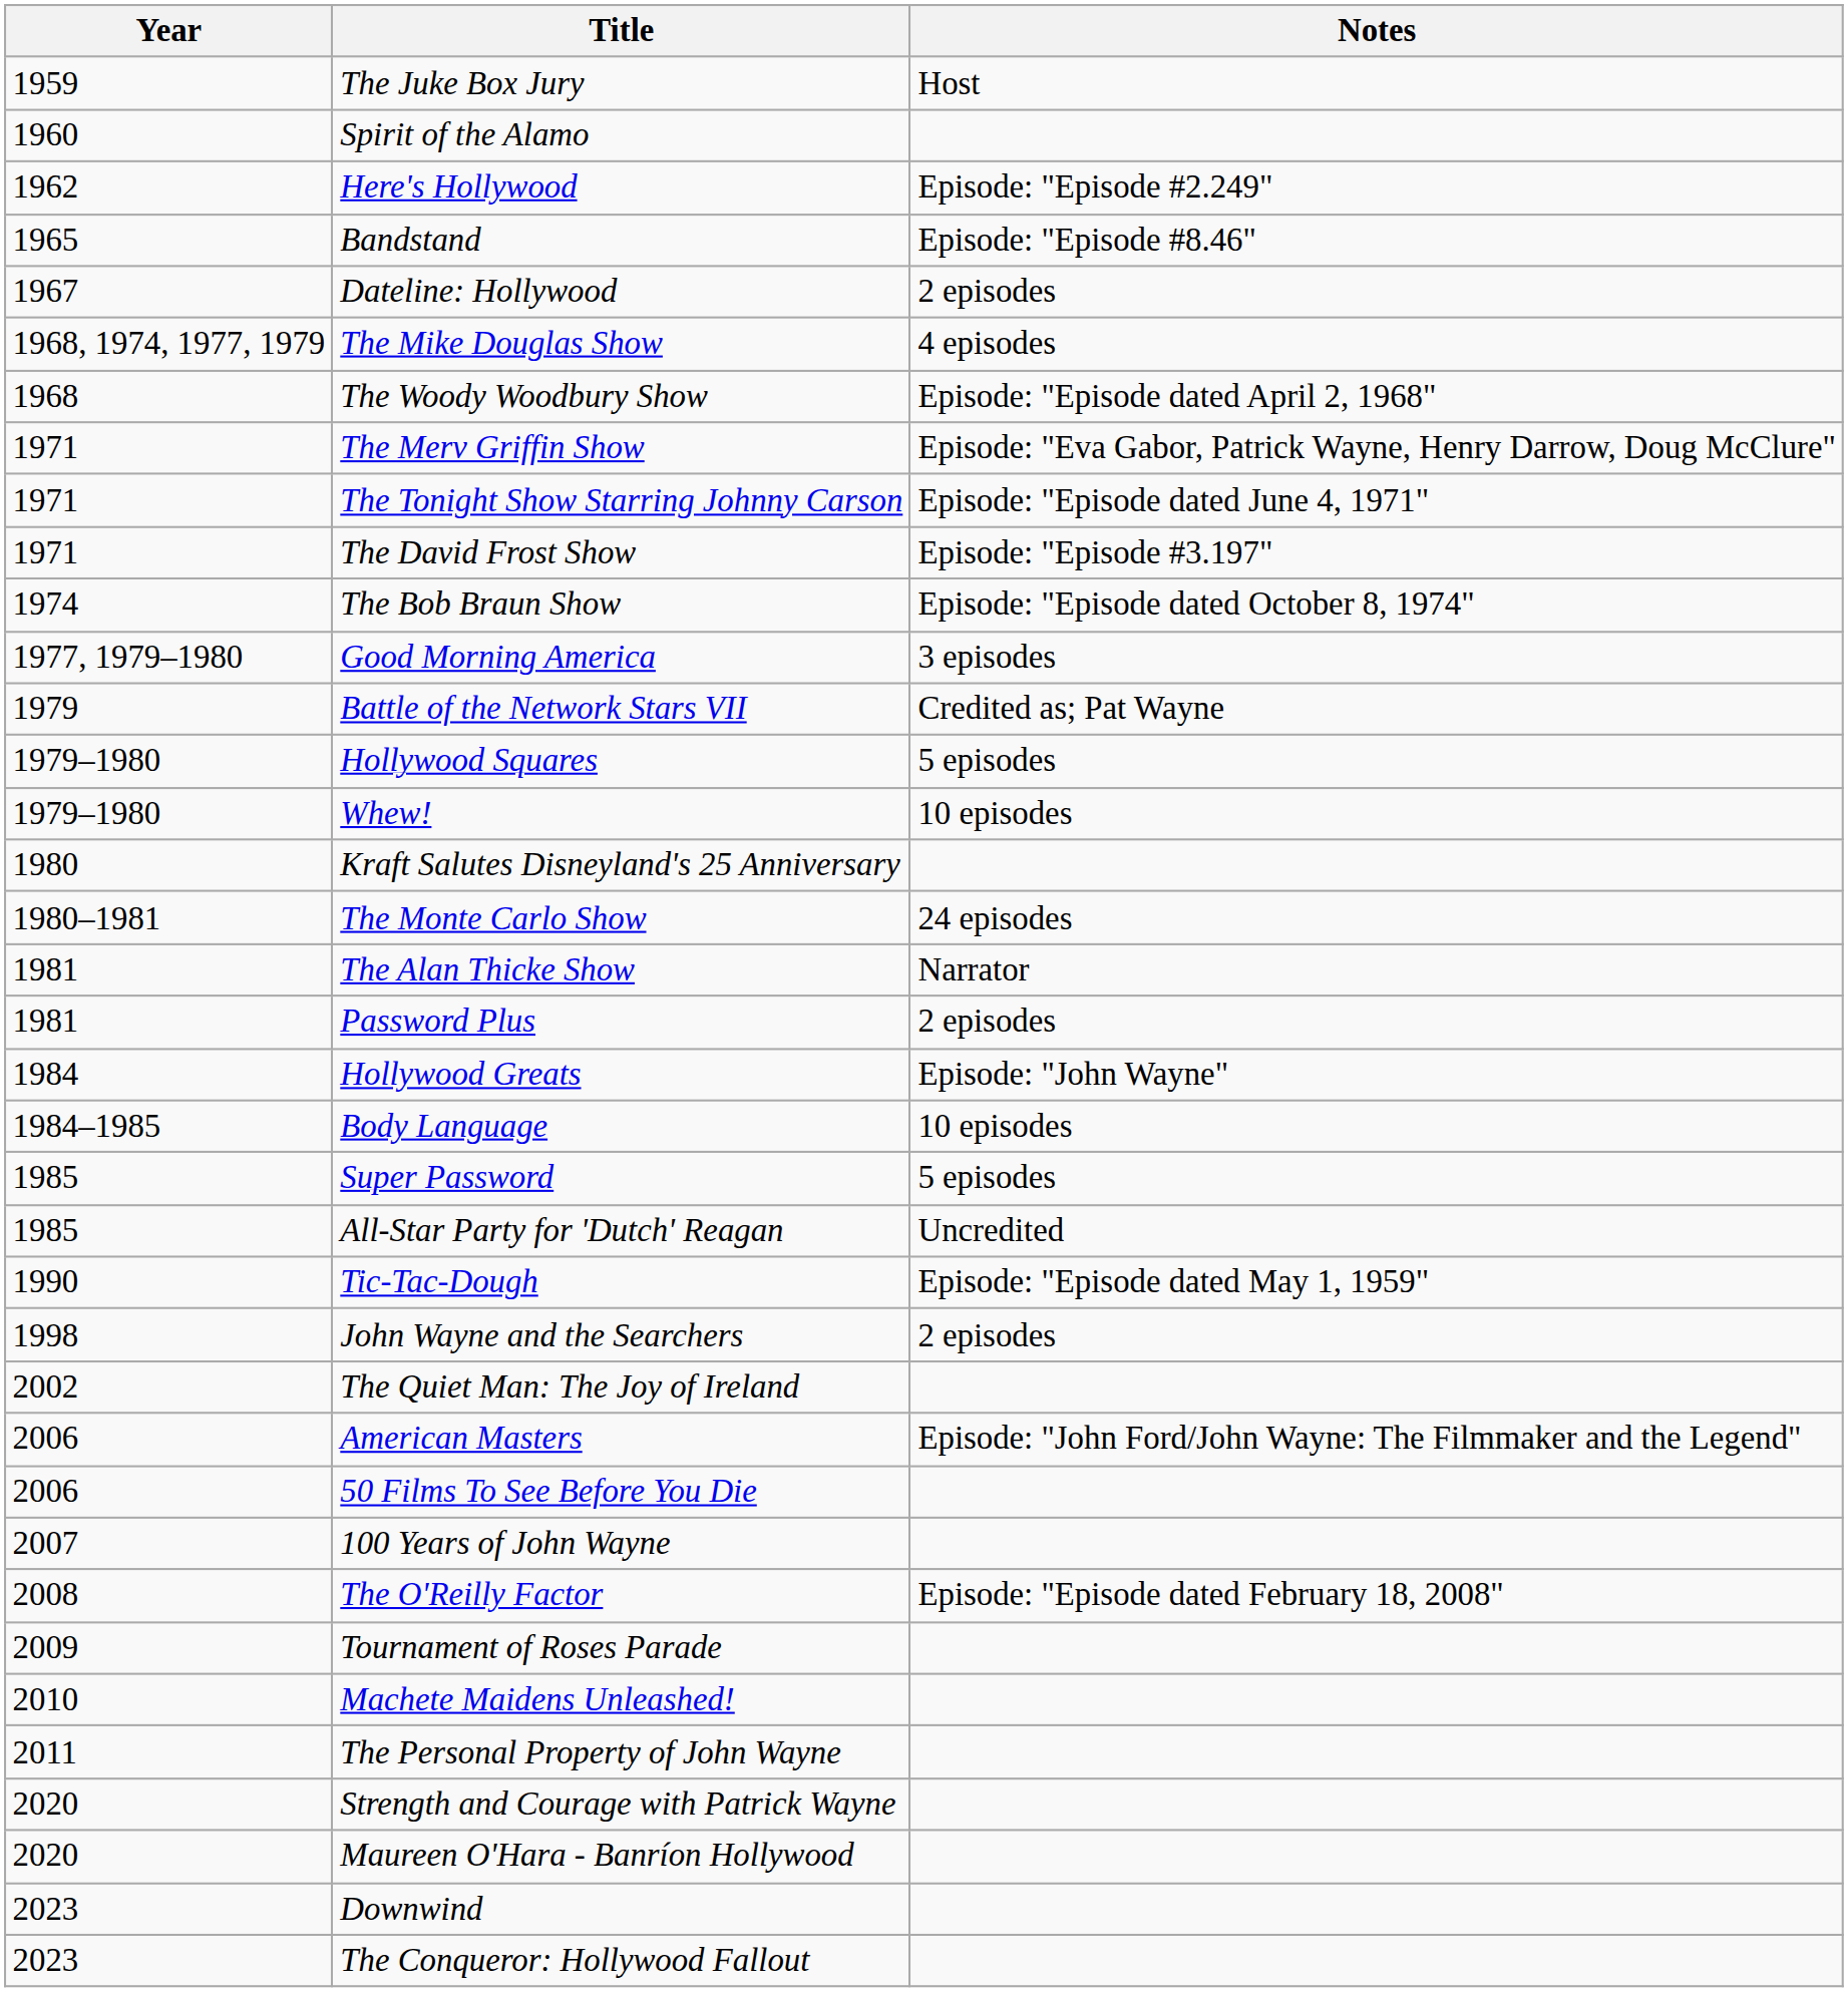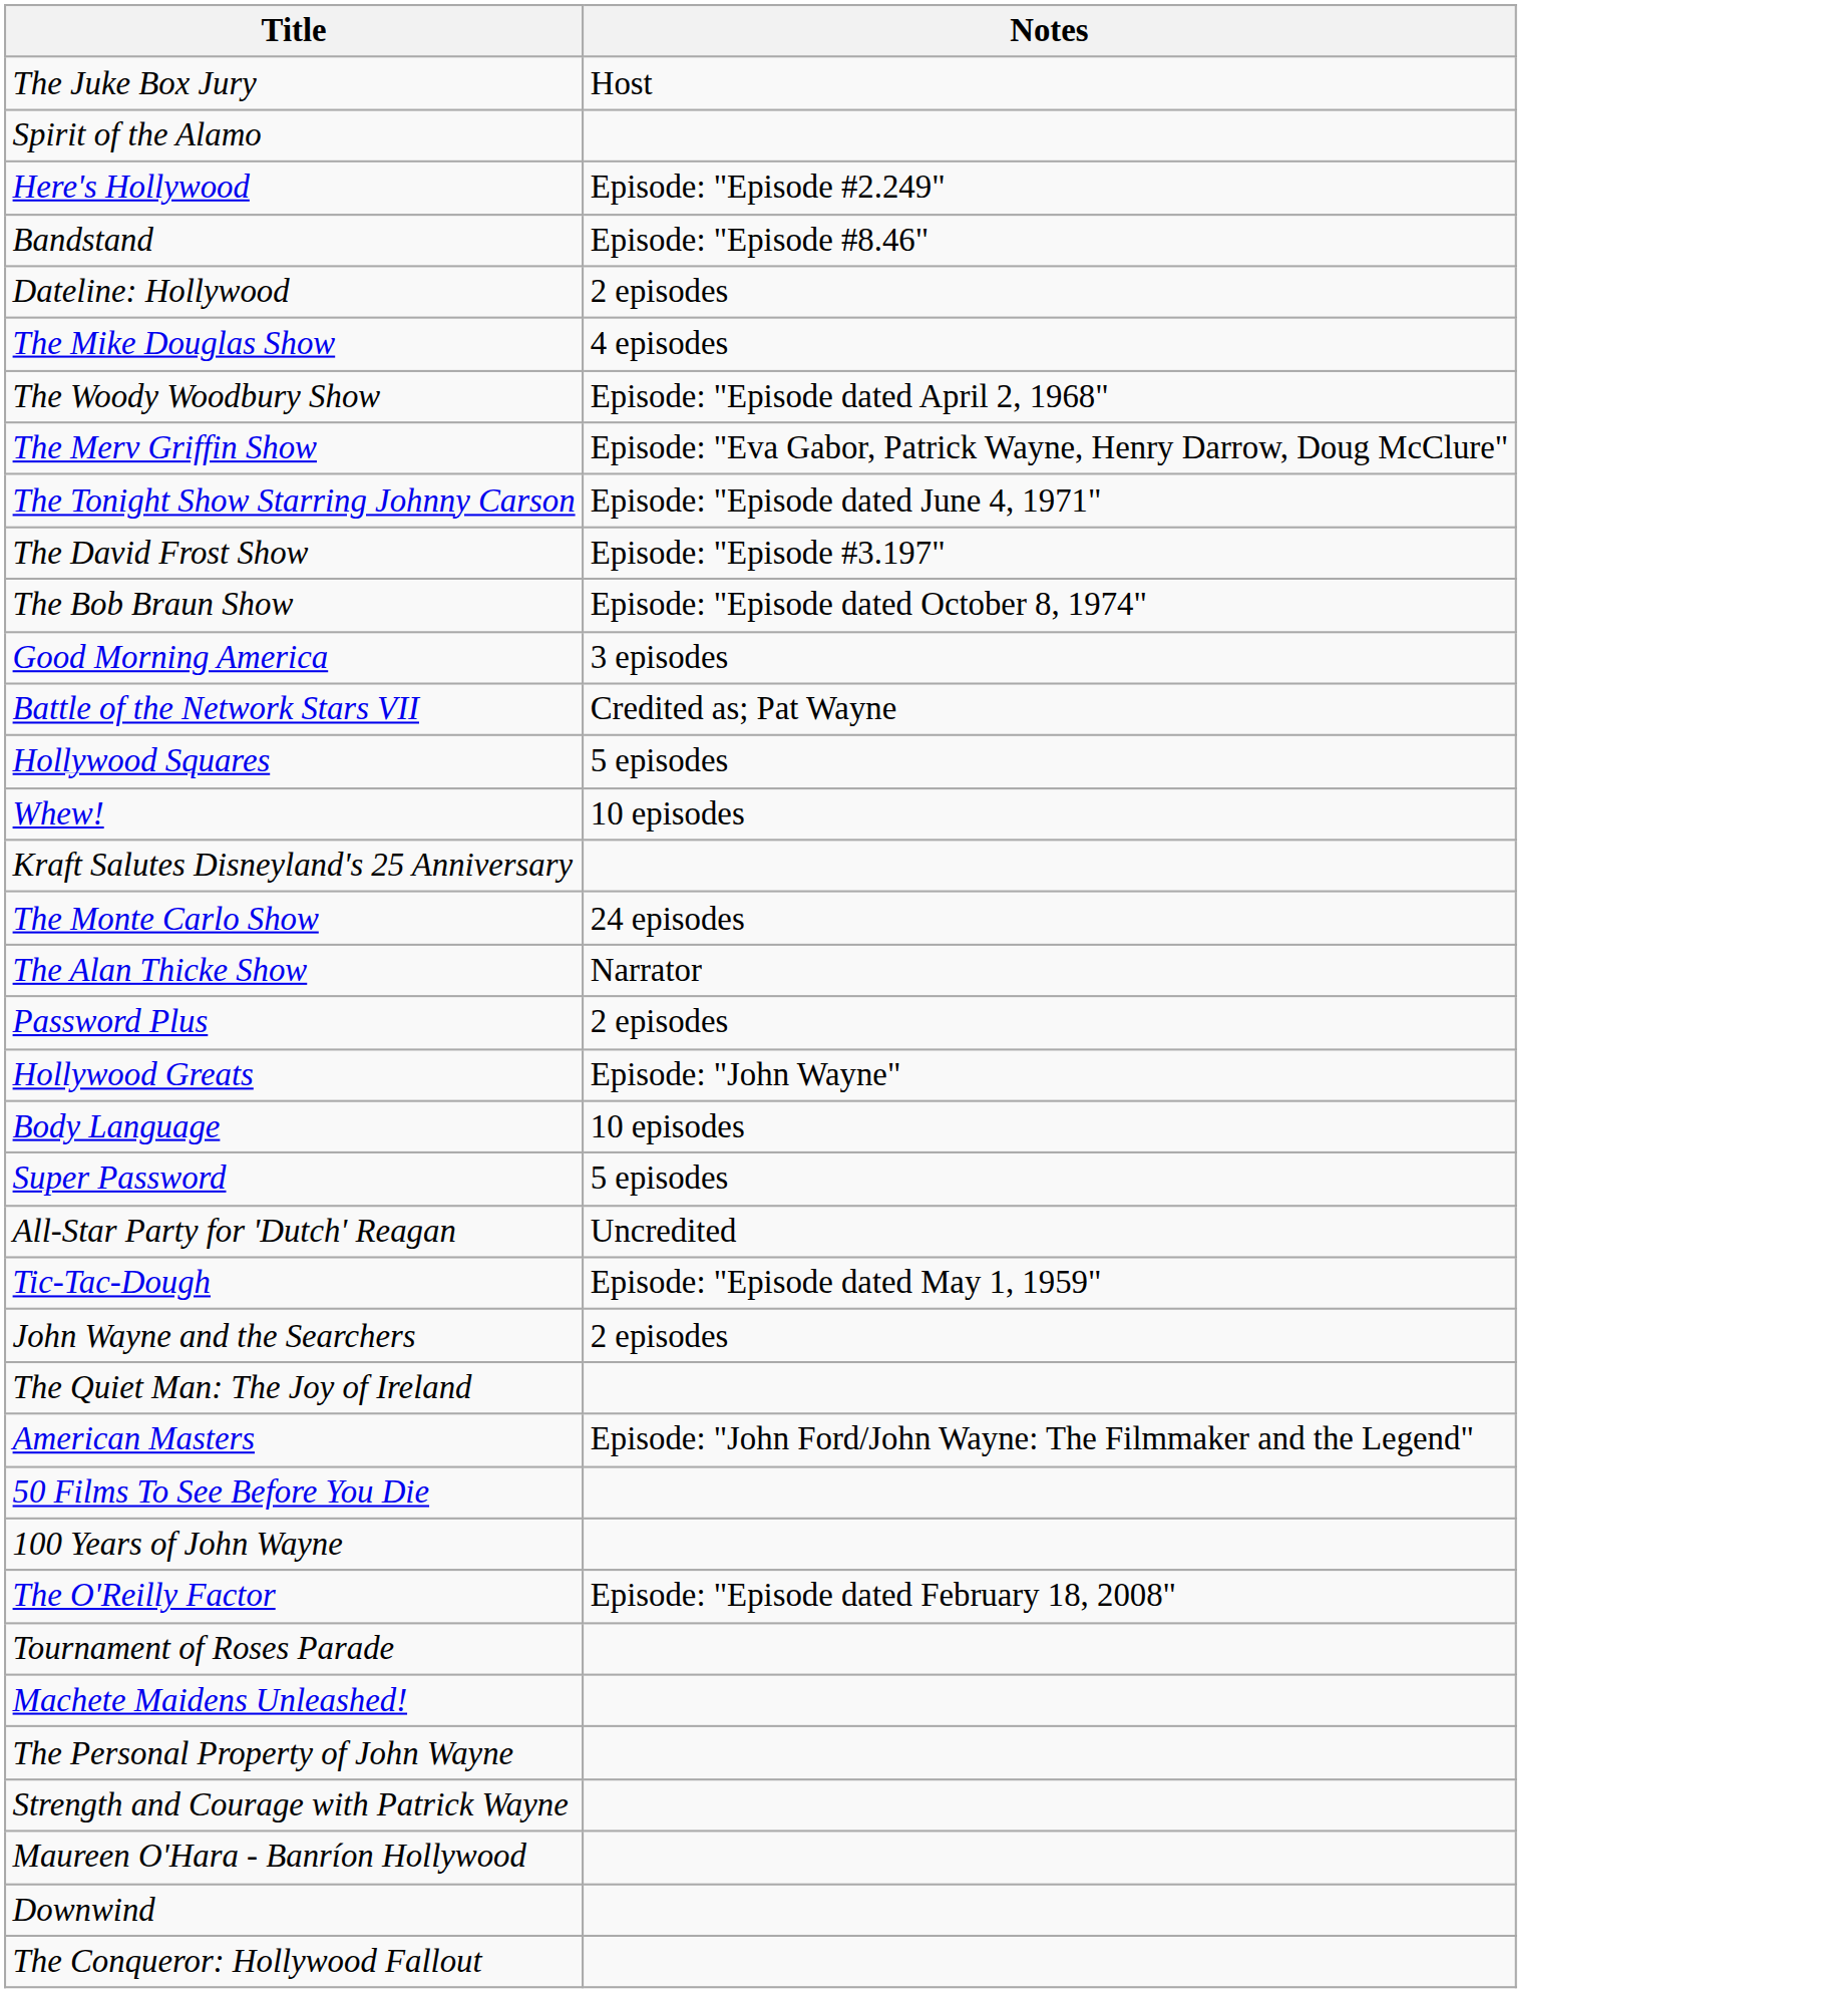 <table class="wikitable sortable">
 <tr>
-<th>Year</th>
 <th>Title</th>
 <th>Notes</th>
 </tr>
 <tr>
-<td>1959</td>
 <td><em>The Juke Box Jury</em></td>
 <td>Host</td>
 </tr>
 <tr>
-<td>1960</td>
 <td><em>Spirit of the Alamo</em></td>
 <td></td>
 </tr>
 <tr>
-<td>1962</td>
 <td><em><a href='#'>Here's Hollywood</a></em></td>
 <td>Episode: "Episode #2.249"</td>
 </tr>
 <tr>
-<td>1965</td>
 <td><em>Bandstand</em></td>
 <td>Episode: "Episode #8.46"</td>
 </tr>
 <tr>
-<td>1967</td>
 <td><em>Dateline: Hollywood</em></td>
 <td>2 episodes</td>
 </tr>
 <tr>
-<td>1968, 1974, 1977, 1979</td>
 <td><em><a href='#'>The Mike Douglas Show</a></em></td>
 <td>4 episodes</td>
 </tr>
 <tr>
-<td>1968</td>
 <td><em>The Woody Woodbury Show</em></td>
 <td>Episode: "Episode dated April 2, 1968"</td>
 </tr>
 <tr>
-<td>1971</td>
 <td><em><a href='#'>The Merv Griffin Show</a></em></td>
 <td>Episode: "Eva Gabor, Patrick Wayne, Henry Darrow, Doug McClure"</td>
 </tr>
 <tr>
-<td>1971</td>
 <td><em><a href='#'>The Tonight Show Starring Johnny Carson</a></em></td>
 <td>Episode: "Episode dated June 4, 1971"</td>
 </tr>
 <tr>
-<td>1971</td>
 <td><em>The David Frost Show</em></td>
 <td>Episode: "Episode #3.197"</td>
 </tr>
 <tr>
-<td>1974</td>
 <td><em>The Bob Braun Show</em></td>
 <td>Episode: "Episode dated October 8, 1974"</td>
 </tr>
 <tr>
-<td>1977, 1979–1980</td>
 <td><em><a href='#'>Good Morning America</a></em></td>
 <td>3 episodes</td>
 </tr>
 <tr>
-<td>1979</td>
 <td><em><a href='#'>Battle of the Network Stars VII</a></em></td>
 <td>Credited as; Pat Wayne</td>
 </tr>
 <tr>
-<td>1979–1980</td>
 <td><em><a href='#'>Hollywood Squares</a></em></td>
 <td>5 episodes</td>
 </tr>
 <tr>
-<td>1979–1980</td>
 <td><em><a href='#'>Whew!</a></em></td>
 <td>10 episodes</td>
 </tr>
 <tr>
-<td>1980</td>
 <td><em>Kraft Salutes Disneyland's 25 Anniversary</em></td>
 <td></td>
 </tr>
 <tr>
-<td>1980–1981</td>
 <td><em><a href='#'>The Monte Carlo Show</a></em></td>
 <td>24 episodes</td>
 </tr>
 <tr>
-<td>1981</td>
 <td><em><a href='#'>The Alan Thicke Show</a></em></td>
 <td>Narrator</td>
 </tr>
 <tr>
-<td>1981</td>
 <td><em><a href='#'>Password Plus</a></em></td>
 <td>2 episodes</td>
 </tr>
 <tr>
-<td>1984</td>
 <td><em><a href='#'>Hollywood Greats</a></em></td>
 <td>Episode: "John Wayne"</td>
 </tr>
 <tr>
-<td>1984–1985</td>
 <td><em><a href='#'>Body Language</a></em></td>
 <td>10 episodes</td>
 </tr>
 <tr>
-<td>1985</td>
 <td><em><a href='#'>Super Password</a></em></td>
 <td>5 episodes</td>
 </tr>
 <tr>
-<td>1985</td>
 <td><em>All-Star Party for 'Dutch' Reagan</em></td>
 <td>Uncredited</td>
 </tr>
 <tr>
-<td>1990</td>
 <td><em><a href='#'>Tic-Tac-Dough</a></em></td>
 <td>Episode: "Episode dated May 1, 1959"</td>
 </tr>
 <tr>
-<td>1998</td>
 <td><em>John Wayne and the Searchers</em></td>
 <td>2 episodes</td>
 </tr>
 <tr>
-<td>2002</td>
 <td><em>The Quiet Man: The Joy of Ireland</em></td>
 <td></td>
 </tr>
 <tr>
-<td>2006</td>
 <td><em><a href='#'>American Masters</a></em></td>
 <td>Episode: "John Ford/John Wayne: The Filmmaker and the Legend"</td>
 </tr>
 <tr>
-<td>2006</td>
 <td><em><a href='#'>50 Films To See Before You Die</a></em></td>
 <td></td>
 </tr>
 <tr>
-<td>2007</td>
 <td><em>100 Years of John Wayne</em></td>
 <td></td>
 </tr>
 <tr>
-<td>2008</td>
 <td><em><a href='#'>The O'Reilly Factor</a></em></td>
 <td>Episode: "Episode dated February 18, 2008"</td>
 </tr>
 <tr>
-<td>2009</td>
 <td><em>Tournament of Roses Parade</em></td>
 <td></td>
 </tr>
 <tr>
-<td>2010</td>
 <td><em><a href='#'>Machete Maidens Unleashed!</a></em></td>
 <td></td>
 </tr>
 <tr>
-<td>2011</td>
 <td><em>The Personal Property of John Wayne</em></td>
 <td></td>
 </tr>
 <tr>
-<td>2020</td>
 <td><em>Strength and Courage with Patrick Wayne</em></td>
 <td></td>
 </tr>
 <tr>
-<td>2020</td>
 <td><em>Maureen O'Hara - Banríon Hollywood</em></td>
 <td></td>
 </tr>
 <tr>
-<td>2023</td>
 <td><em>Downwind</em></td>
 <td></td>
 </tr>
 <tr>
-<td>2023</td>
 <td><em>The Conqueror: Hollywood Fallout</em></td>
 <td></td>
 </tr>
 </table>
